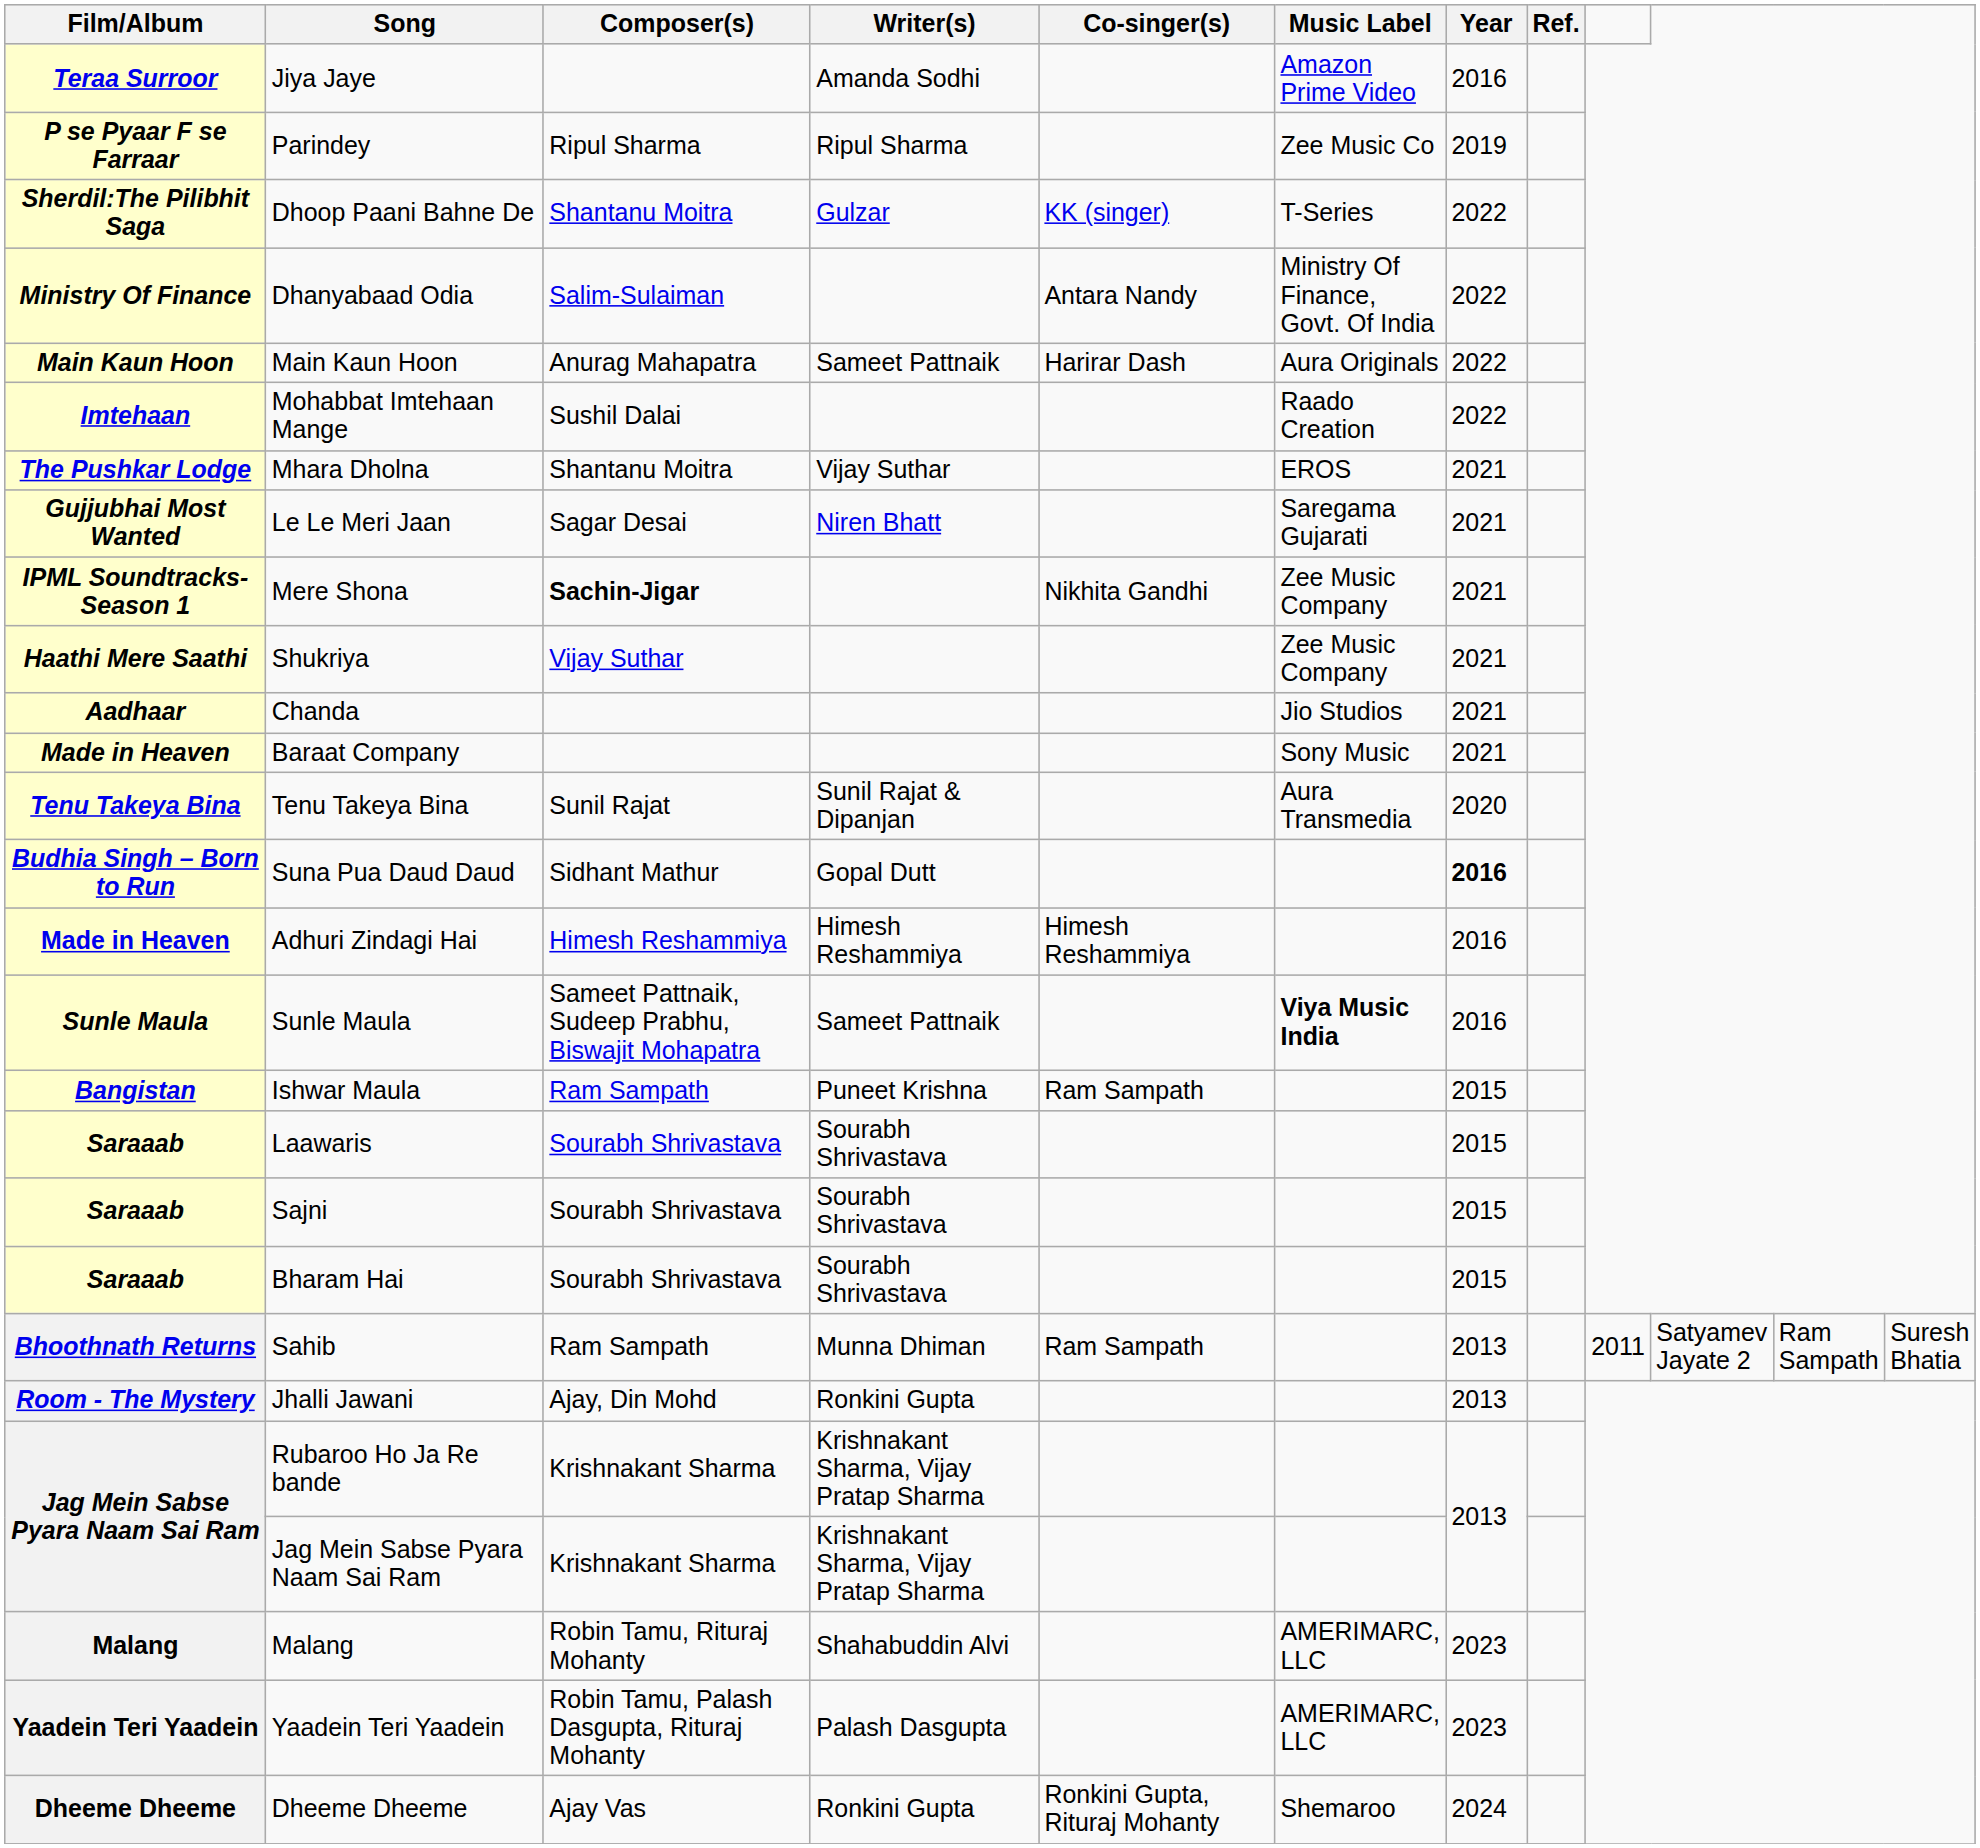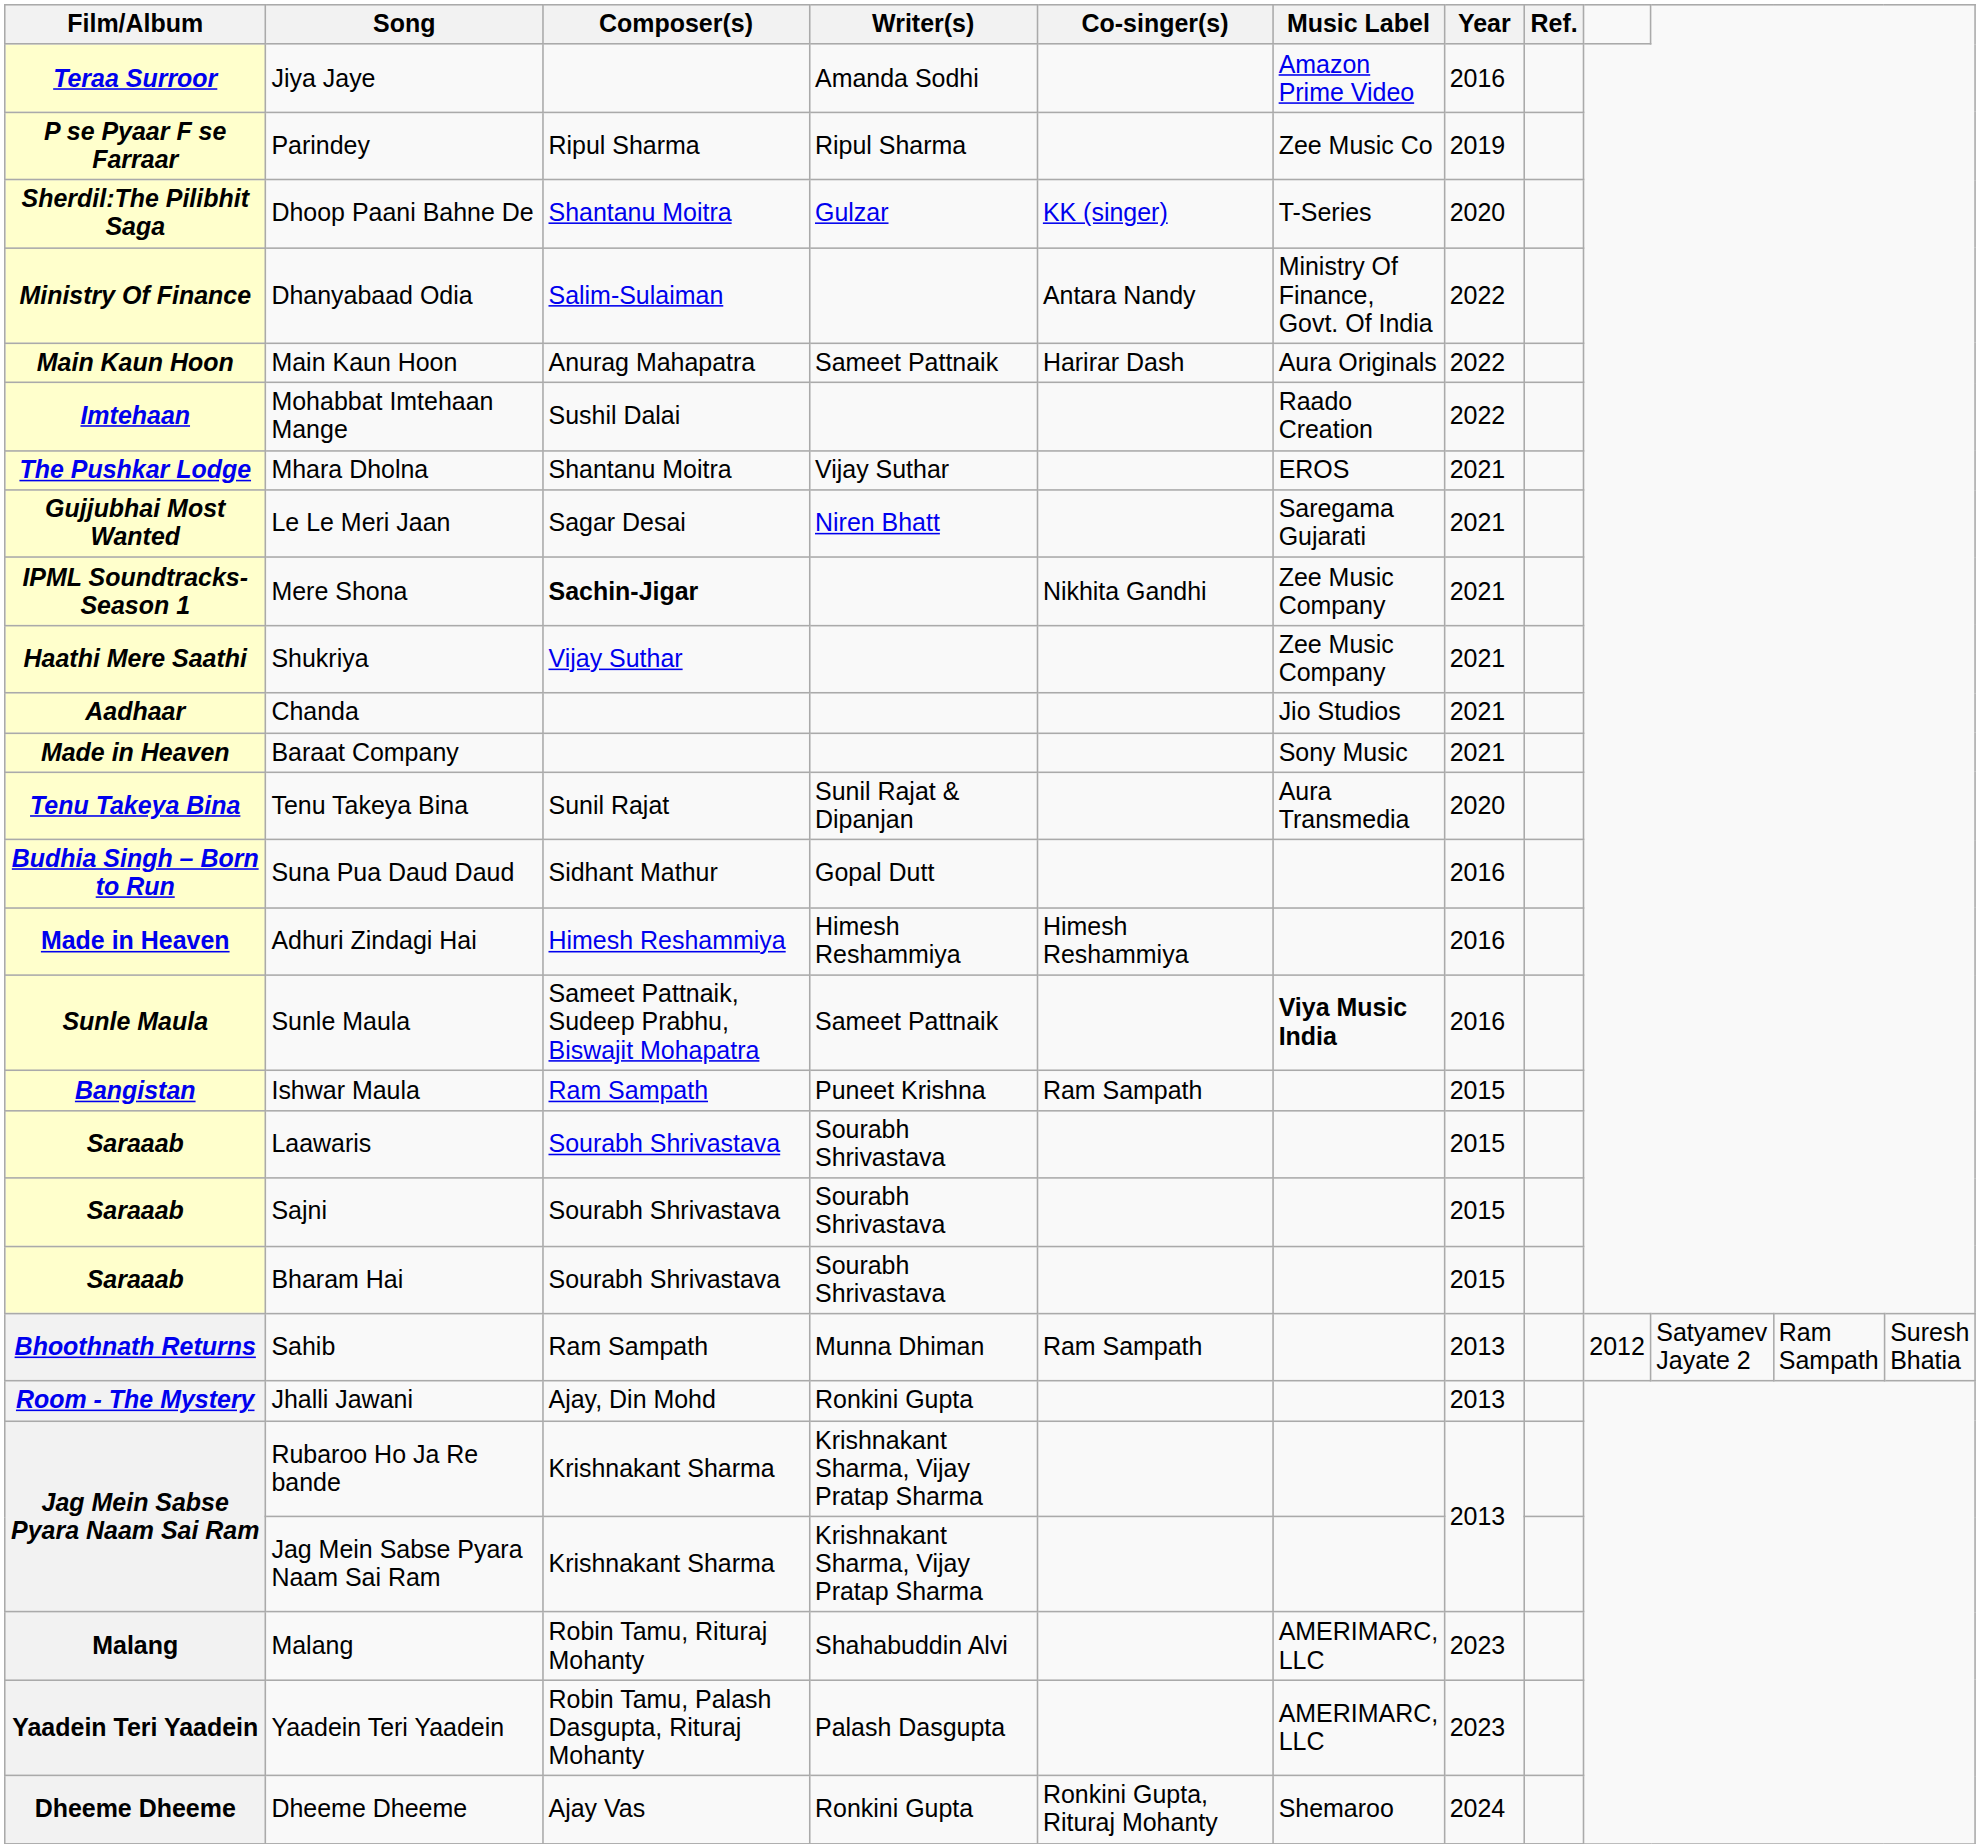 <table class="wikitable sortable plainrowheaders" width="100%">
 <tr>
 <th scope="col" width=19%>Film/Album</th>
 <th scope="col" width=22%>Song</th>
 <th scope="col" width=20%>Composer(s)</th>
 <th scope="col" width=16%>Writer(s)</th>
 <th scope="col" width=17%>Co-singer(s)</th>
 <th>Music Label</th>
 <th scope="col" width=5%>Year</th>
 <th scope="col" width=1%>Ref.</th>
 <td></td>
 </tr>
 <tr>
 <th scope="row" style="background:#FFFFCC;"><em><a href='#'>Teraa Surroor</a></em></th>
 <td>Jiya Jaye</td>
 <td></td>
 <td>Amanda Sodhi</td>
 <td></td>
 <td><a href='#'>Amazon Prime Video</a></td>
 <td>2016</td>
 <td></td>
 </tr>
 <tr>
 <th scope="row" style="background:#FFFFCC;"><em>P se Pyaar F se Farraar</em></th>
 <td>Parindey</td>
 <td>Ripul Sharma</td>
 <td>Ripul Sharma</td>
 <td></td>
 <td>Zee Music Co</td>
 <td>2019</td>
 <td></td>
 </tr>
 <tr>
 <th scope="row" style="background:#FFFFCC;"><em>Sherdil:The Pilibhit Saga</em></th>
 <td>Dhoop Paani Bahne De</td>
 <td><a href='#'>Shantanu Moitra</a></td>
 <td><a href='#'>Gulzar</a></td>
 <td><a href='#'>KK (singer)</a></td>
 <td>T-Series</td>
-<td>2022</td>
+<td>2020</td>
 <td></td>
 </tr>
 <tr>
 <th scope="row" style="background:#FFFFCC;"><em>Ministry Of Finance</em></th>
 <td>Dhanyabaad Odia</td>
 <td><a href='#'>Salim-Sulaiman</a></td>
 <td></td>
 <td>Antara Nandy</td>
 <td>Ministry Of Finance, Govt. Of India</td>
 <td>2022</td>
 <td></td>
 </tr>
 <tr>
 <th scope="row" style="background:#FFFFCC;"><em>Main Kaun Hoon</em></th>
 <td>Main Kaun Hoon</td>
 <td>Anurag Mahapatra</td>
 <td>Sameet Pattnaik</td>
 <td>Harirar Dash</td>
 <td>Aura Originals</td>
 <td>2022</td>
 <td></td>
 </tr>
 <tr>
 <th scope="row" style="background:#FFFFCC;"><em><a href='#'>Imtehaan</a></em></th>
 <td>Mohabbat Imtehaan Mange</td>
 <td>Sushil Dalai</td>
 <td></td>
 <td></td>
 <td>Raado Creation</td>
 <td>2022</td>
 <td></td>
 </tr>
 <tr>
 <th scope="row" style="background:#FFFFCC;"><em><a href='#'>The Pushkar Lodge</a></em></th>
 <td>Mhara Dholna</td>
 <td>Shantanu Moitra</td>
 <td>Vijay Suthar</td>
 <td></td>
 <td>EROS</td>
 <td>2021</td>
 <td></td>
 </tr>
 <tr>
 <th scope="row" style="background:#FFFFCC;"><em>Gujjubhai Most Wanted</em></th>
 <td>Le Le Meri Jaan</td>
 <td>Sagar Desai</td>
 <td><a href='#'>Niren Bhatt</a></td>
 <td></td>
 <td>Saregama Gujarati</td>
 <td>2021</td>
 <td></td>
 </tr>
 <tr>
 <th scope="row" style="background:#FFFFCC;"><em>IPML Soundtracks-Season 1</em></th>
 <td>Mere Shona</td>
 <td><strong>Sachin-Jigar</strong></td>
 <td></td>
 <td>Nikhita Gandhi</td>
 <td>Zee Music Company</td>
 <td>2021</td>
 <td></td>
 </tr>
 <tr>
 <th scope="row" style="background:#FFFFCC;"><em>Haathi Mere Saathi</em></th>
 <td>Shukriya</td>
 <td><a href='#'>Vijay Suthar</a></td>
 <td></td>
 <td></td>
 <td>Zee Music Company</td>
 <td>2021</td>
 <td></td>
 </tr>
 <tr>
 <th scope="row" style="background:#FFFFCC;"><em>Aadhaar</em></th>
 <td>Chanda</td>
 <td></td>
 <td></td>
 <td></td>
 <td>Jio Studios</td>
 <td>2021</td>
 <td></td>
 </tr>
 <tr>
 <th scope="row" style="background:#FFFFCC;"><em>Made in Heaven</em></th>
 <td>Baraat Company</td>
 <td></td>
 <td></td>
 <td></td>
 <td>Sony Music</td>
 <td>2021</td>
 <td></td>
 </tr>
 <tr>
 <th scope="row" style="background:#FFFFCC;"><em><a href='#'>Tenu Takeya Bina</a></em></th>
 <td>Tenu Takeya Bina</td>
 <td>Sunil Rajat</td>
 <td>Sunil Rajat & Dipanjan</td>
 <td></td>
 <td>Aura Transmedia</td>
 <td>2020</td>
 <td></td>
 </tr>
 <tr>
 <th scope="row" style="background:#FFFFCC;"><em><a href='#'>Budhia Singh – Born to Run</a></em></th>
 <td>Suna Pua Daud Daud</td>
 <td>Sidhant Mathur</td>
 <td>Gopal Dutt</td>
 <td></td>
 <td></td>
-<td><strong>2016</strong></td>
+<td>2016</td>
 <td></td>
 </tr>
 <tr>
 <th scope="row" style="background:#FFFFCC;"><a href='#'>Made in Heaven</a></th>
 <td>Adhuri Zindagi Hai</td>
 <td><a href='#'>Himesh Reshammiya</a></td>
 <td>Himesh Reshammiya</td>
 <td>Himesh Reshammiya</td>
 <td></td>
 <td>2016</td>
 <td></td>
 </tr>
 <tr>
 <th scope="row" style="background:#FFFFCC;"><em>Sunle Maula</em></th>
 <td>Sunle Maula</td>
 <td>Sameet Pattnaik, Sudeep Prabhu, <a href='#'>Biswajit Mohapatra</a></td>
 <td>Sameet Pattnaik</td>
 <td></td>
 <td><strong>Viya Music India</strong></td>
 <td>2016</td>
 <td></td>
 </tr>
 <tr>
 <th scope="row" style="background:#FFFFCC;"><em><a href='#'>Bangistan</a></em></th>
 <td>Ishwar Maula</td>
 <td><a href='#'>Ram Sampath</a></td>
 <td>Puneet Krishna</td>
 <td>Ram Sampath</td>
 <td></td>
 <td>2015</td>
 <td></td>
 </tr>
 <tr>
 <th scope="row" style="background:#FFFFCC;"><em>Saraaab</em></th>
 <td>Laawaris</td>
 <td><a href='#'>Sourabh Shrivastava</a></td>
 <td>Sourabh Shrivastava</td>
 <td></td>
 <td></td>
 <td>2015</td>
 <td></td>
 </tr>
 <tr>
 <th scope="row" style="background:#FFFFCC;"><em>Saraaab</em></th>
 <td>Sajni</td>
 <td>Sourabh Shrivastava</td>
 <td>Sourabh Shrivastava</td>
 <td></td>
 <td></td>
 <td>2015</td>
 <td></td>
 </tr>
 <tr>
 <th scope="row" style="background:#FFFFCC;"><em>Saraaab</em></th>
 <td>Bharam Hai</td>
 <td>Sourabh Shrivastava</td>
 <td>Sourabh Shrivastava</td>
 <td></td>
 <td></td>
 <td>2015</td>
 <td></td>
 </tr>
 <tr>
 <th scope="row"><em><a href='#'>Bhoothnath Returns</a></em></th>
 <td>Sahib</td>
 <td>Ram Sampath</td>
 <td>Munna Dhiman</td>
 <td>Ram Sampath</td>
 <td></td>
 <td>2013</td>
 <td></td>
-<td>2011</td>
+<td>2012</td>
 <td>Satyamev Jayate 2</td>
 <td>Ram Sampath</td>
 <td>Suresh Bhatia</td>
 </tr>
 <tr>
 <th scope="row"><em><a href='#'>Room - The Mystery</a></em></th>
 <td>Jhalli Jawani</td>
 <td>Ajay, Din Mohd</td>
 <td>Ronkini Gupta</td>
 <td></td>
 <td></td>
 <td>2013</td>
 <td></td>
 </tr>
 <tr>
 <th scope="row" rowspan="2"><em>Jag Mein Sabse Pyara Naam Sai Ram</em></th>
 <td>Rubaroo Ho Ja Re bande</td>
 <td>Krishnakant Sharma</td>
 <td>Krishnakant Sharma, Vijay Pratap Sharma</td>
 <td></td>
 <td></td>
 <td rowspan="2">2013</td>
 <td></td>
 </tr>
 <tr>
 <td>Jag Mein Sabse Pyara Naam Sai Ram</td>
 <td>Krishnakant Sharma</td>
 <td>Krishnakant Sharma, Vijay Pratap Sharma</td>
 <td></td>
 <td></td>
 <td></td>
 </tr>
 <tr>
 <th>Malang</th>
 <td>Malang</td>
 <td>Robin Tamu, Rituraj Mohanty</td>
 <td>Shahabuddin Alvi</td>
 <td></td>
 <td>AMERIMARC, LLC</td>
 <td>2023</td>
 <td></td>
 </tr>
 <tr>
 <th>Yaadein Teri Yaadein</th>
 <td>Yaadein Teri Yaadein</td>
 <td>Robin Tamu, Palash Dasgupta, Rituraj Mohanty</td>
 <td>Palash Dasgupta</td>
 <td></td>
 <td>AMERIMARC, LLC</td>
 <td>2023</td>
 <td></td>
 </tr>
 <tr>
 <th>Dheeme Dheeme</th>
 <td>Dheeme Dheeme</td>
 <td>Ajay Vas</td>
 <td>Ronkini Gupta</td>
 <td>Ronkini Gupta, Rituraj Mohanty</td>
 <td>Shemaroo</td>
 <td>2024</td>
 <td></td>
 </tr>
 <tr>
 </tr>
 </table>
